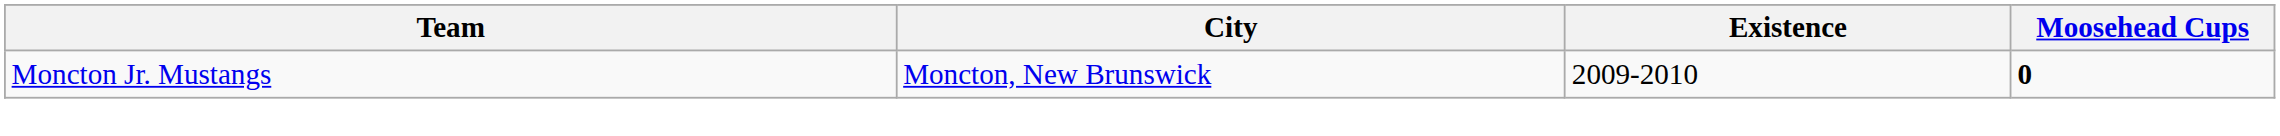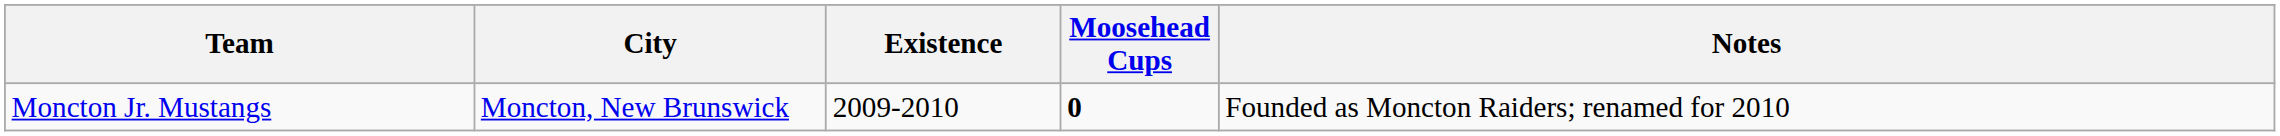 <table class="wikitable">
 <tr>
 <th bgcolor="#DDDDFF" width="20%">Team</th>
 <th bgcolor="#DDDDFF" width="15%">City</th>
 <th bgcolor="#DDDDFF" width="10%">Existence</th>
 <th bgcolor="#DDDDFF" width="5%"><a href='#'>Moosehead Cups</a></th>
+<th bgcolor="#DDDDFF" width="45%">Notes</th>
 </tr>
 <tr>
 <td><a href='#'>Moncton Jr. Mustangs</a></td>
 <td><a href='#'>Moncton, New Brunswick</a></td>
 <td>2009-2010</td>
 <td><strong>0</strong></td>
+<td>Founded as Moncton Raiders; renamed for 2010</td>
 </tr>
 </table>
